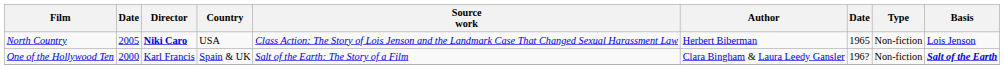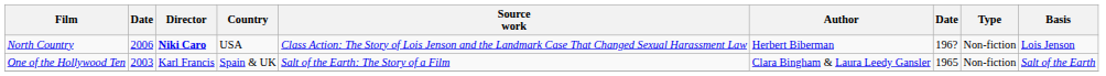 <table class="wikitable">
 <tr>
 <th>Film</th>
 <th>Date</th>
 <th>Director</th>
 <th>Country</th>
 <th>Source<br>work</th>
 <th>Author</th>
 <th>Date</th>
 <th>Type</th>
 <th>Basis</th>
 </tr>
 <tr>
 <td><em><a href='#'>North Country</a></em></td>
-<td><a href='#'>2005</a></td>
+<td><a href='#'>2006</a></td>
 <td><strong><a href='#'>Niki Caro</a></strong></td>
 <td>USA</td>
 <td><em><a href='#'>Class Action: The Story of Lois Jenson and the Landmark Case That Changed Sexual Harassment Law</a></em></td>
 <td><a href='#'>Herbert Biberman</a></td>
-<td>1965</td>
+<td>196?</td>
 <td>Non-fiction</td>
 <td><a href='#'>Lois Jenson</a></td>
 </tr>
 <tr>
 <td><em><a href='#'>One of the Hollywood Ten</a></em></td>
-<td><a href='#'>2000</a></td>
+<td><a href='#'>2003</a></td>
 <td><a href='#'>Karl Francis</a></td>
 <td><a href='#'>Spain</a> & UK</td>
 <td><em><a href='#'>Salt of the Earth: The Story of a Film</a></em></td>
 <td><a href='#'>Clara Bingham</a> & <a href='#'>Laura Leedy Gansler</a></td>
-<td>196?</td>
+<td>1965</td>
 <td>Non-fiction</td>
-<td><strong><em><a href='#'>Salt of the Earth</a></em> </strong></td>
+<td><em><a href='#'>Salt of the Earth</a></em> </td>
 </tr>
 <tr>
 </tr>
 </table>
